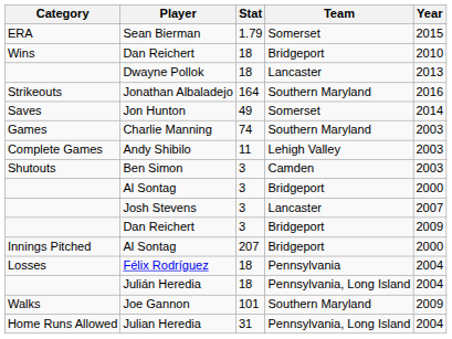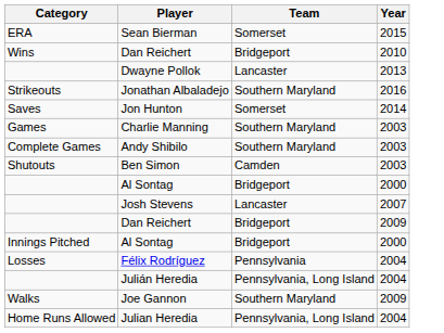 <table class="wikitable">
 <tr>
 <th>Category</th>
 <th>Player</th>
-<th>Stat</th>
 <th>Team</th>
 <th>Year</th>
 </tr>
 <tr>
 <td>ERA</td>
 <td>Sean Bierman</td>
-<td>1.79</td>
 <td>Somerset</td>
 <td>2015</td>
 </tr>
 <tr>
 <td>Wins</td>
 <td>Dan Reichert</td>
-<td>18</td>
 <td>Bridgeport</td>
 <td>2010</td>
 </tr>
 <tr>
 <td></td>
 <td>Dwayne Pollok</td>
-<td>18</td>
 <td>Lancaster</td>
 <td>2013</td>
 </tr>
 <tr>
 <td>Strikeouts</td>
 <td>Jonathan Albaladejo</td>
-<td>164</td>
 <td>Southern Maryland</td>
 <td>2016</td>
 </tr>
 <tr>
 <td>Saves</td>
 <td>Jon Hunton</td>
-<td>49</td>
 <td>Somerset</td>
 <td>2014</td>
 </tr>
 <tr>
 <td>Games</td>
 <td>Charlie Manning</td>
-<td>74</td>
 <td>Southern Maryland</td>
 <td>2003</td>
 </tr>
 <tr>
 <td>Complete Games</td>
 <td>Andy Shibilo</td>
-<td>11</td>
-<td>Lehigh Valley</td>
+<td>Southern Maryland</td>
 <td>2003</td>
 </tr>
 <tr>
 <td>Shutouts</td>
 <td>Ben Simon</td>
-<td>3</td>
 <td>Camden</td>
 <td>2003</td>
 </tr>
 <tr>
 <td></td>
 <td>Al Sontag</td>
-<td>3</td>
 <td>Bridgeport</td>
 <td>2000</td>
 </tr>
 <tr>
 <td></td>
 <td>Josh Stevens</td>
-<td>3</td>
 <td>Lancaster</td>
 <td>2007</td>
 </tr>
 <tr>
 <td></td>
 <td>Dan Reichert</td>
-<td>3</td>
 <td>Bridgeport</td>
 <td>2009</td>
 </tr>
 <tr>
 <td>Innings Pitched</td>
 <td>Al Sontag</td>
-<td>207</td>
 <td>Bridgeport</td>
 <td>2000</td>
 </tr>
 <tr>
 <td>Losses</td>
 <td><a href='#'>Félix Rodríguez</a></td>
-<td>18</td>
 <td>Pennsylvania</td>
 <td>2004</td>
 </tr>
 <tr>
 <td> </td>
 <td>Julián Heredia</td>
-<td>18</td>
 <td>Pennsylvania, Long Island</td>
 <td>2004</td>
 </tr>
 <tr>
 <td>Walks</td>
 <td>Joe Gannon</td>
-<td>101</td>
 <td>Southern Maryland</td>
 <td>2009</td>
 </tr>
 <tr>
 <td>Home Runs Allowed</td>
 <td>Julian Heredia</td>
-<td>31</td>
 <td>Pennsylvania, Long Island</td>
 <td>2004</td>
 </tr>
 </table>
